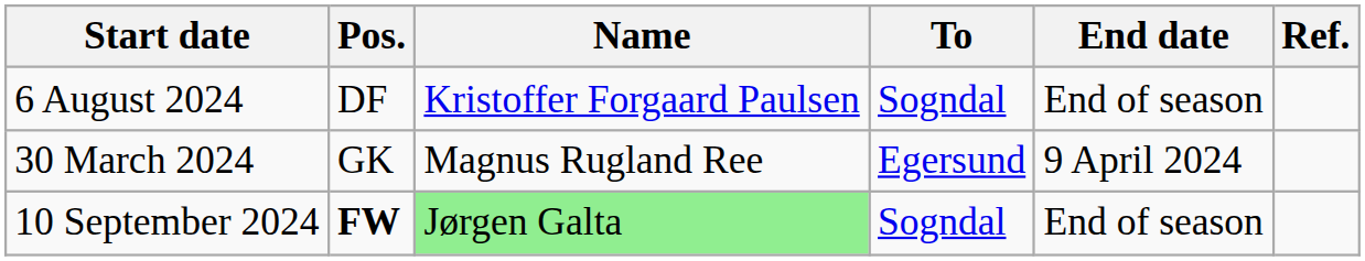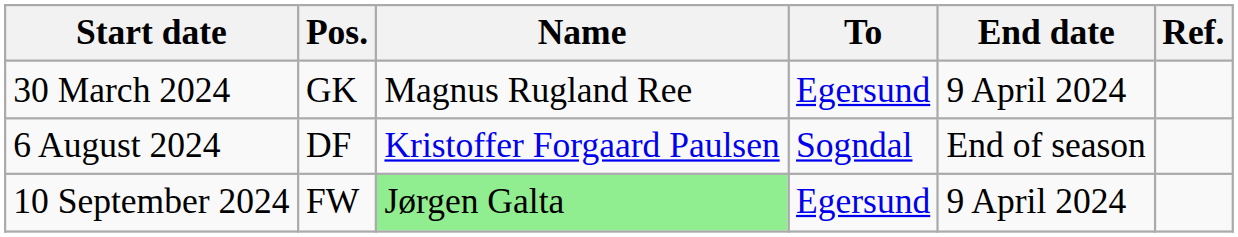 <table class="wikitable">
 <tr>
 <th>Start date</th>
 <th>Pos.</th>
 <th>Name</th>
 <th>To</th>
 <th>End date</th>
 <th>Ref.</th>
 </tr>
 <tr>
+<td>30 March 2024</td>
+<td>GK</td>
+<td> Magnus Rugland Ree</td>
+<td><a href='#'>Egersund</a></td>
+<td>9 April 2024</td>
+<td></td>
+</tr>
+<tr>
 <td>6 August 2024</td>
 <td>DF</td>
 <td> <a href='#'>Kristoffer Forgaard Paulsen</a></td>
 <td><a href='#'>Sogndal</a></td>
 <td>End of season</td>
 <td></td>
 </tr>
 <tr>
-<td>30 March 2024</td>
-<td>GK</td>
-<td> Magnus Rugland Ree</td>
+<td>10 September 2024</td>
+<td>FW</td>
+<td style="background: lightgreen;"> Jørgen Galta</td>
 <td><a href='#'>Egersund</a></td>
 <td>9 April 2024</td>
 <td></td>
 </tr>
-<tr>
-<td>10 September 2024</td>
-<td><strong>FW</strong></td>
-<td style="background: lightgreen;"> Jørgen Galta</td>
-<td><a href='#'>Sogndal</a></td>
-<td>End of season</td>
-<td></td>
-</tr>
 </table>
